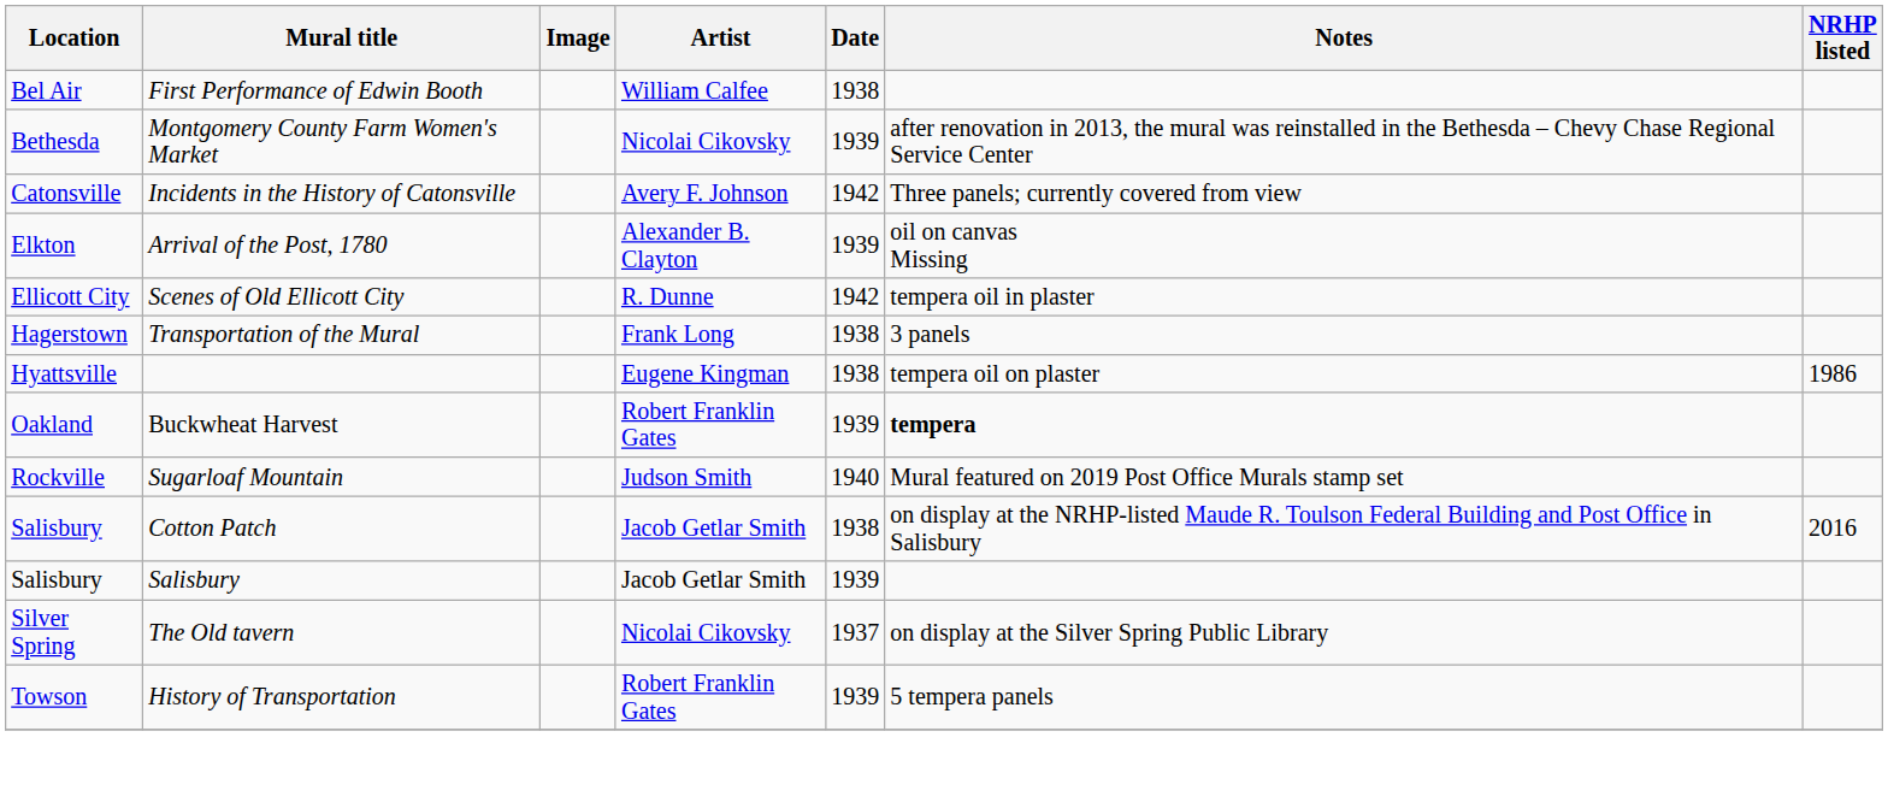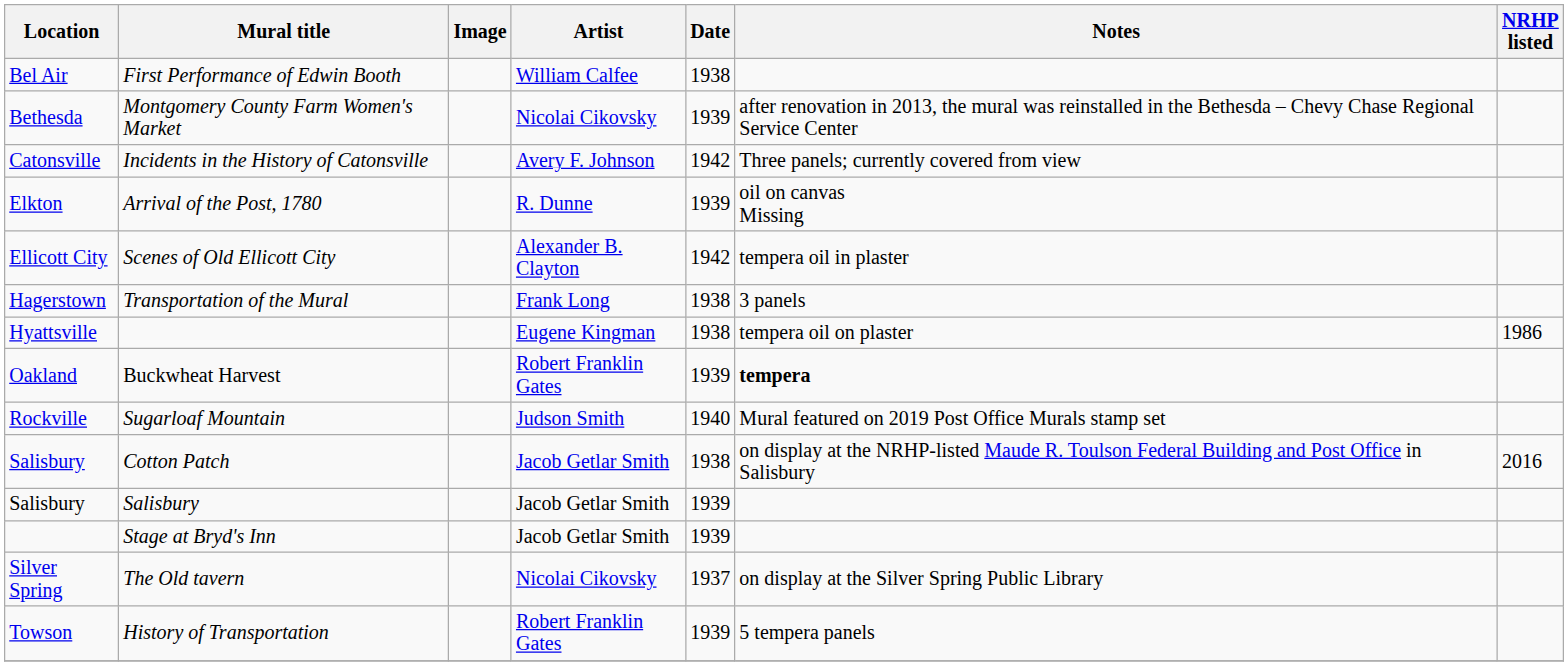 <table class="wikitable sortable">
 <tr>
 <th>Location</th>
 <th>Mural title</th>
 <th>Image</th>
 <th>Artist</th>
 <th>Date</th>
 <th>Notes</th>
 <th><a href='#'>NRHP</a><br>listed</th>
 </tr>
 <tr>
 <td><a href='#'>Bel Air</a></td>
 <td><em>First Performance of Edwin Booth</em></td>
 <td></td>
 <td><a href='#'>William Calfee</a></td>
 <td>1938</td>
 <td></td>
 <td></td>
 </tr>
 <tr>
 <td><a href='#'>Bethesda</a></td>
 <td><em>Montgomery County Farm Women's Market</em></td>
 <td></td>
 <td><a href='#'>Nicolai Cikovsky</a></td>
 <td>1939</td>
 <td>after renovation in 2013, the mural was reinstalled in the Bethesda – Chevy Chase Regional Service Center</td>
 <td></td>
 </tr>
 <tr>
 <td><a href='#'>Catonsville</a></td>
 <td><em>Incidents in the History of Catonsville</em></td>
 <td></td>
 <td><a href='#'>Avery F. Johnson</a></td>
 <td>1942</td>
 <td>Three panels; currently covered from view</td>
 <td></td>
 </tr>
 <tr>
 <td><a href='#'>Elkton</a></td>
 <td><em>Arrival of the Post, 1780</em></td>
 <td></td>
-<td><a href='#'>Alexander B. Clayton</a></td>
+<td><a href='#'>R. Dunne</a></td>
 <td>1939</td>
 <td>oil on canvas<br>Missing</td>
 <td></td>
 </tr>
 <tr>
 <td><a href='#'>Ellicott City</a></td>
 <td><em>Scenes of Old Ellicott City</em></td>
 <td></td>
-<td><a href='#'>R. Dunne</a></td>
+<td><a href='#'>Alexander B. Clayton</a></td>
 <td>1942</td>
 <td>tempera oil in plaster</td>
 <td></td>
 </tr>
 <tr>
 <td><a href='#'>Hagerstown</a></td>
 <td><em>Transportation of the Mural</em></td>
 <td></td>
 <td><a href='#'>Frank Long</a></td>
 <td>1938</td>
 <td>3 panels</td>
 <td></td>
 </tr>
 <tr>
 <td><a href='#'>Hyattsville</a></td>
 <td></td>
 <td></td>
 <td><a href='#'>Eugene Kingman</a></td>
 <td>1938</td>
 <td>tempera oil on plaster</td>
 <td>1986</td>
 </tr>
 <tr>
 <td><a href='#'>Oakland</a></td>
 <td>Buckwheat Harvest</td>
 <td></td>
 <td><a href='#'>Robert Franklin Gates</a></td>
 <td>1939</td>
 <td><strong>tempera</strong></td>
 <td></td>
 </tr>
 <tr>
 <td><a href='#'>Rockville</a></td>
 <td><em>Sugarloaf Mountain</em></td>
 <td></td>
 <td><a href='#'>Judson Smith</a></td>
 <td>1940</td>
 <td>Mural featured on 2019 Post Office Murals stamp set</td>
 <td></td>
 </tr>
 <tr>
 <td><a href='#'>Salisbury</a></td>
 <td><em>Cotton Patch</em></td>
 <td></td>
 <td><a href='#'>Jacob Getlar Smith</a></td>
 <td>1938</td>
 <td>on display at the NRHP-listed <a href='#'>Maude R. Toulson Federal Building and Post Office</a> in Salisbury</td>
 <td>2016</td>
 </tr>
 <tr>
 <td>Salisbury</td>
 <td><em>Salisbury</em></td>
 <td></td>
 <td>Jacob Getlar Smith</td>
 <td>1939</td>
 <td></td>
 <td></td>
 </tr>
 <tr>
+<td Salisbury></td>
+<td><em>Stage at Bryd's Inn</em></td>
+<td></td>
+<td>Jacob Getlar Smith</td>
+<td>1939</td>
+<td></td>
+<td></td>
+</tr>
+<tr>
 <td><a href='#'>Silver Spring</a></td>
 <td><em>The Old tavern</em></td>
 <td></td>
 <td><a href='#'>Nicolai Cikovsky</a></td>
 <td>1937</td>
 <td>on display at the Silver Spring Public Library</td>
 <td></td>
 </tr>
 <tr>
 <td><a href='#'>Towson</a></td>
 <td><em>History of Transportation</em></td>
 <td></td>
 <td><a href='#'>Robert Franklin Gates</a></td>
 <td>1939</td>
 <td>5 tempera panels</td>
 <td></td>
 </tr>
 <tr>
 </tr>
 </table>
